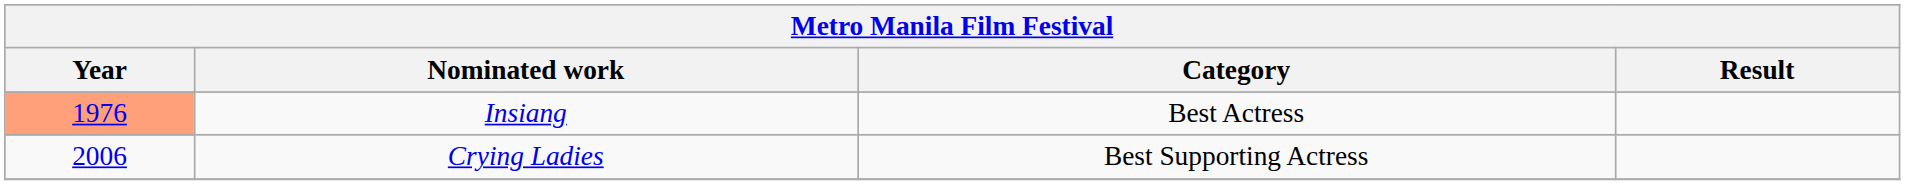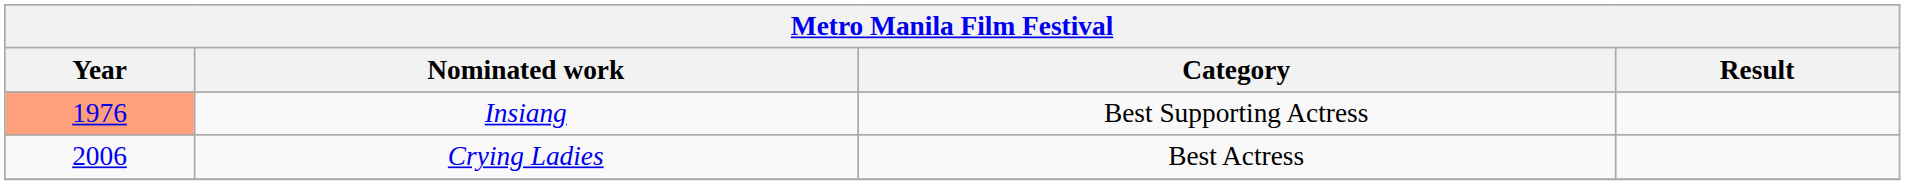 <table width="70%" class="wikitable sortable">
 <tr>
 <th colspan="4" align="center"><strong><a href='#'>Metro Manila Film Festival</a></strong></th>
 </tr>
 <tr>
 <th width="10%">Year</th>
 <th width="35%">Nominated work</th>
 <th width="40%">Category</th>
 <th width="15%">Result</th>
 </tr>
 <tr>
 <td align="center" style="background: lightsalmon;"><a href='#'>1976</a></td>
 <td align="center"><em><a href='#'>Insiang</a></em></td>
-<td align="center">Best Actress</td>
+<td align="center">Best Supporting Actress</td>
 <td></td>
 </tr>
 <tr>
 <td align="center"><a href='#'>2006</a></td>
 <td align="center"><em><a href='#'>Crying Ladies</a></em></td>
-<td align="center">Best Supporting Actress</td>
+<td align="center">Best Actress</td>
 <td></td>
 </tr>
 <tr>
 </tr>
 </table>
